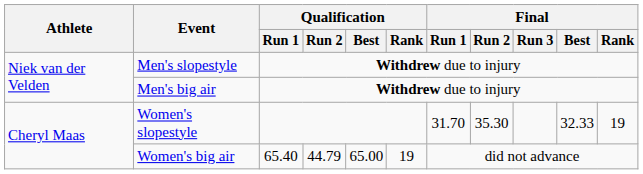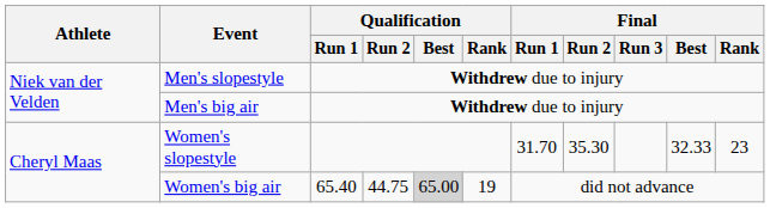 <table class="wikitable" style="font-size:90%">
 <tr>
 <th rowspan="2">Athlete</th>
 <th rowspan="2">Event</th>
 <th colspan="4">Qualification</th>
 <th colspan="5">Final</th>
 </tr>
 <tr style="font-size:95%">
 <th>Run 1</th>
 <th>Run 2</th>
 <th>Best</th>
 <th>Rank</th>
 <th>Run 1</th>
 <th>Run 2</th>
 <th>Run 3</th>
 <th>Best</th>
 <th>Rank</th>
 </tr>
 <tr align=center>
 <td align=left rowspan=2><a href='#'>Niek van der Velden</a></td>
 <td align=left><a href='#'>Men's slopestyle</a></td>
 <td colspan=10><strong>Withdrew</strong> due to injury</td>
 </tr>
 <tr align=center>
 <td align=left><a href='#'>Men's big air</a></td>
 <td colspan=10><strong>Withdrew</strong> due to injury</td>
 </tr>
 <tr align=center>
 <td align=left rowspan=2><a href='#'>Cheryl Maas</a></td>
 <td align=left><a href='#'>Women's slopestyle</a></td>
 <td colspan=4></td>
 <td>31.70</td>
 <td>35.30</td>
 <td></td>
 <td>32.33</td>
-<td>19</td>
+<td>23</td>
 </tr>
 <tr align=center>
 <td align=left><a href='#'>Women's big air</a></td>
 <td>65.40</td>
-<td>44.79</td>
-<td>65.00</td>
+<td>44.75</td>
+<td style="background: lightgrey;">65.00</td>
 <td>19</td>
 <td colspan=5>did not advance</td>
 </tr>
 </table>
